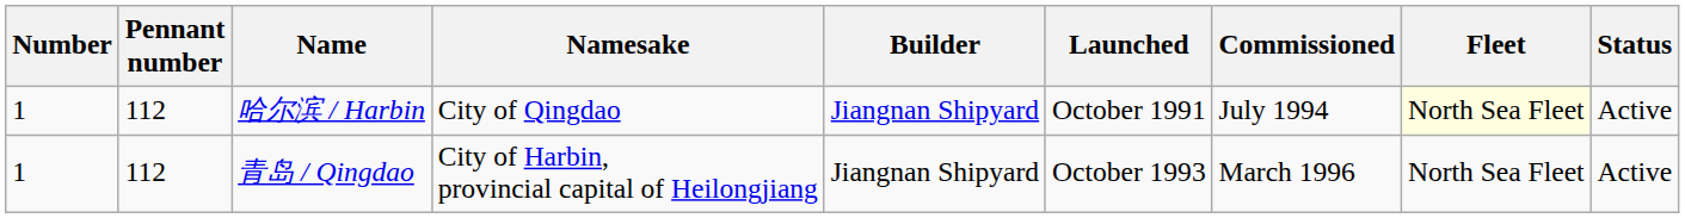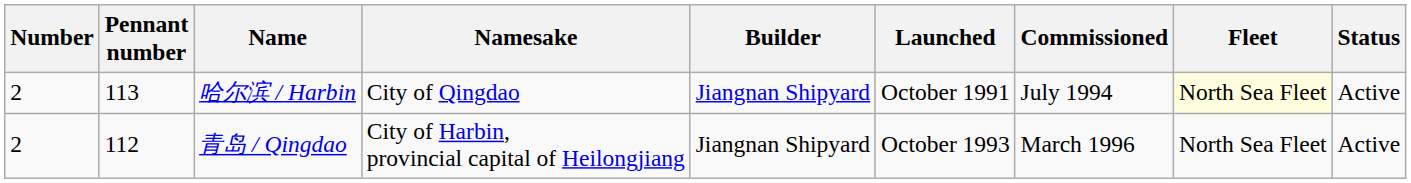 <table class="wikitable">
 <tr>
 <th>Number</th>
 <th style="line-height:1.2em;">Pennant <br>number</th>
 <th>Name</th>
 <th>Namesake</th>
 <th>Builder</th>
 <th>Launched</th>
 <th>Commissioned</th>
 <th>Fleet</th>
 <th>Status</th>
 </tr>
 <tr>
-<td>1</td>
-<td>112</td>
+<td>2</td>
+<td>113</td>
 <td><em><a href='#'>哈尔滨 / Harbin</a></em></td>
 <td>City of <a href='#'>Qingdao</a></td>
 <td><a href='#'>Jiangnan Shipyard</a></td>
 <td>October 1991</td>
 <td>July 1994</td>
 <td style="background: lightyellow;">North Sea Fleet</td>
 <td>Active</td>
 </tr>
 <tr>
-<td>1</td>
+<td>2</td>
 <td>112</td>
 <td><em><a href='#'>青岛 / Qingdao</a></em></td>
 <td>City of <a href='#'>Harbin</a>, <br>provincial capital of <a href='#'>Heilongjiang</a></td>
 <td>Jiangnan Shipyard</td>
 <td>October 1993</td>
 <td>March 1996</td>
 <td>North Sea Fleet</td>
 <td>Active</td>
 </tr>
 </table>
